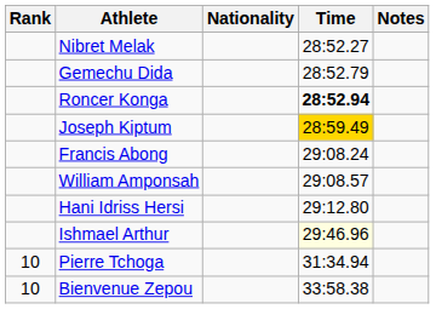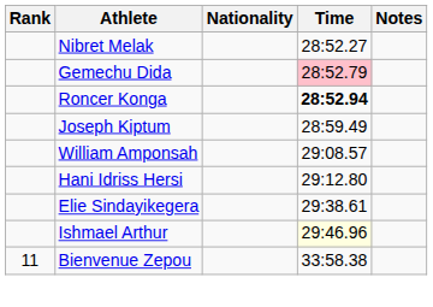 <table class="wikitable sortable" style="text-align:center">
 <tr>
 <th>Rank</th>
 <th>Athlete</th>
 <th>Nationality</th>
 <th>Time</th>
 <th>Notes</th>
 </tr>
 <tr>
 <td></td>
 <td align="left"><a href='#'>Nibret Melak</a></td>
 <td align=left></td>
 <td>28:52.27</td>
 <td></td>
 </tr>
 <tr>
 <td></td>
 <td align="left"><a href='#'>Gemechu Dida</a></td>
 <td align=left></td>
-<td>28:52.79</td>
+<td style="background: pink;">28:52.79</td>
 <td></td>
 </tr>
 <tr>
 <td></td>
 <td align="left"><a href='#'>Roncer Konga</a></td>
 <td align=left></td>
 <td><strong>28:52.94</strong></td>
 <td></td>
 </tr>
 <tr>
 <td></td>
 <td align="left"><a href='#'>Joseph Kiptum</a></td>
 <td align=left></td>
-<td style="background: gold;">28:59.49</td>
-<td></td>
-</tr>
-<tr>
-<td></td>
-<td align="left"><a href='#'>Francis Abong</a></td>
-<td align=left></td>
-<td>29:08.24</td>
+<td>28:59.49</td>
 <td></td>
 </tr>
 <tr>
 <td></td>
 <td align="left"><a href='#'>William Amponsah</a></td>
 <td align=left></td>
 <td>29:08.57</td>
 <td></td>
 </tr>
 <tr>
 <td></td>
 <td align="left"><a href='#'>Hani Idriss Hersi</a></td>
 <td align=left></td>
 <td>29:12.80</td>
 <td></td>
 </tr>
 <tr>
 <td></td>
+<td align="left"><a href='#'>Elie Sindayikegera</a></td>
+<td align=left></td>
+<td>29:38.61</td>
+<td></td>
+</tr>
+<tr>
+<td></td>
 <td align="left"><a href='#'>Ishmael Arthur</a></td>
 <td align=left></td>
 <td style="background: lightyellow;">29:46.96</td>
 <td></td>
 </tr>
 <tr>
-<td>10</td>
-<td align="left"><a href='#'>Pierre Tchoga</a></td>
-<td align=left></td>
-<td>31:34.94</td>
-<td></td>
-</tr>
-<tr>
-<td>10</td>
+<td>11</td>
 <td align="left"><a href='#'>Bienvenue Zepou</a></td>
 <td align=left></td>
 <td>33:58.38</td>
 <td></td>
 </tr>
 </table>
